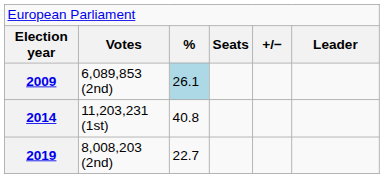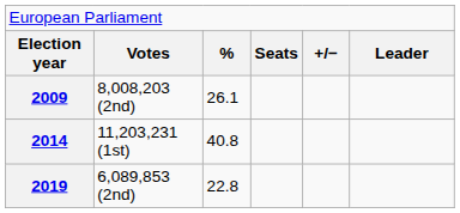 <table class=wikitable style="width:50%; border:1px #AAAAFF solid">
 <tr>
 <td colspan=6><a href='#'>European Parliament</a></td>
 </tr>
 <tr>
 <th width=13%>Election year</th>
 <th width=16%>Votes</th>
 <th width=6%>%</th>
 <th width=1%>Seats</th>
 <th width=8%>+/−</th>
 <th width=18%>Leader</th>
 </tr>
 <tr>
 <th><a href='#'>2009</a></th>
-<td>6,089,853 (2nd)</td>
-<td style="background: lightblue;">26.1</td>
+<td>8,008,203 (2nd)</td>
+<td>26.1</td>
 <td></td>
 <td></td>
 <td></td>
 </tr>
 <tr>
 <th><a href='#'>2014</a></th>
 <td>11,203,231 (1st)</td>
 <td>40.8</td>
 <td></td>
 <td></td>
 <td></td>
 </tr>
 <tr>
 <th><a href='#'>2019</a></th>
-<td>8,008,203 (2nd)</td>
-<td>22.7</td>
+<td>6,089,853 (2nd)</td>
+<td>22.8</td>
 <td></td>
 <td></td>
 <td></td>
 </tr>
 </table>
